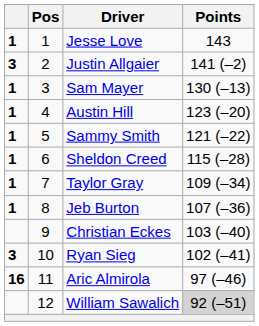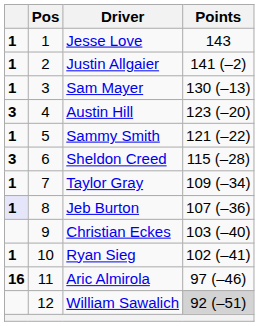 <table class="wikitable" style="font-size: 95%;">
 <tr>
 <th></th>
 <th>Pos</th>
 <th>Driver</th>
 <th>Points</th>
 </tr>
 <tr>
 <td align="left"> <strong>1</strong></td>
 <td style="text-align:center;">1</td>
 <td><a href='#'>Jesse Love</a></td>
 <td style="text-align:center;">143</td>
 </tr>
 <tr>
-<td align="left"> <strong>3</strong></td>
+<td align="left"> <strong>1</strong></td>
 <td style="text-align:center;">2</td>
 <td><a href='#'>Justin Allgaier</a></td>
 <td style="text-align:center;">141 (–2)</td>
 </tr>
 <tr>
 <td align="left"> <strong>1</strong></td>
 <td style="text-align:center;">3</td>
 <td><a href='#'>Sam Mayer</a></td>
 <td style="text-align:center;">130 (–13)</td>
 </tr>
 <tr>
-<td align="left"> <strong>1</strong></td>
+<td align="left"> <strong>3</strong></td>
 <td style="text-align:center;">4</td>
 <td><a href='#'>Austin Hill</a></td>
 <td style="text-align:center;">123 (–20)</td>
 </tr>
 <tr>
 <td align="left"> <strong>1</strong></td>
 <td style="text-align:center;">5</td>
 <td><a href='#'>Sammy Smith</a></td>
 <td style="text-align:center;">121 (–22)</td>
 </tr>
 <tr>
-<td align="left"> <strong>1</strong></td>
+<td align="left"> <strong>3</strong></td>
 <td style="text-align:center;">6</td>
 <td><a href='#'>Sheldon Creed</a></td>
 <td style="text-align:center;">115 (–28)</td>
 </tr>
 <tr>
 <td align="left"> <strong>1</strong></td>
 <td style="text-align:center;">7</td>
 <td><a href='#'>Taylor Gray</a></td>
 <td style="text-align:center;">109 (–34)</td>
 </tr>
 <tr>
-<td align="left"> <strong>1</strong></td>
+<td align="left" style="background: lavender;"> <strong>1</strong></td>
 <td style="text-align:center;">8</td>
 <td><a href='#'>Jeb Burton</a></td>
 <td style="text-align:center;">107 (–36)</td>
 </tr>
 <tr>
 <td align="left"></td>
 <td style="text-align:center;">9</td>
 <td><a href='#'>Christian Eckes</a></td>
 <td style="text-align:center;">103 (–40)</td>
 </tr>
 <tr>
-<td align="left"> <strong>3</strong></td>
+<td align="left"> <strong>1</strong></td>
 <td style="text-align:center;">10</td>
 <td><a href='#'>Ryan Sieg</a></td>
 <td style="text-align:center;">102 (–41)</td>
 </tr>
 <tr>
 <td align="left"> <strong>16</strong></td>
 <td style="text-align:center;">11</td>
 <td><a href='#'>Aric Almirola</a></td>
 <td style="text-align:center;">97 (–46)</td>
 </tr>
 <tr>
 <td align="left"></td>
 <td style="text-align:center;">12</td>
 <td><a href='#'>William Sawalich</a></td>
 <td style="background: lightgrey; text-align:center;">92 (–51)</td>
 </tr>
 <tr class="sortbottom">
 <th colspan="9"></th>
 </tr>
 </table>
